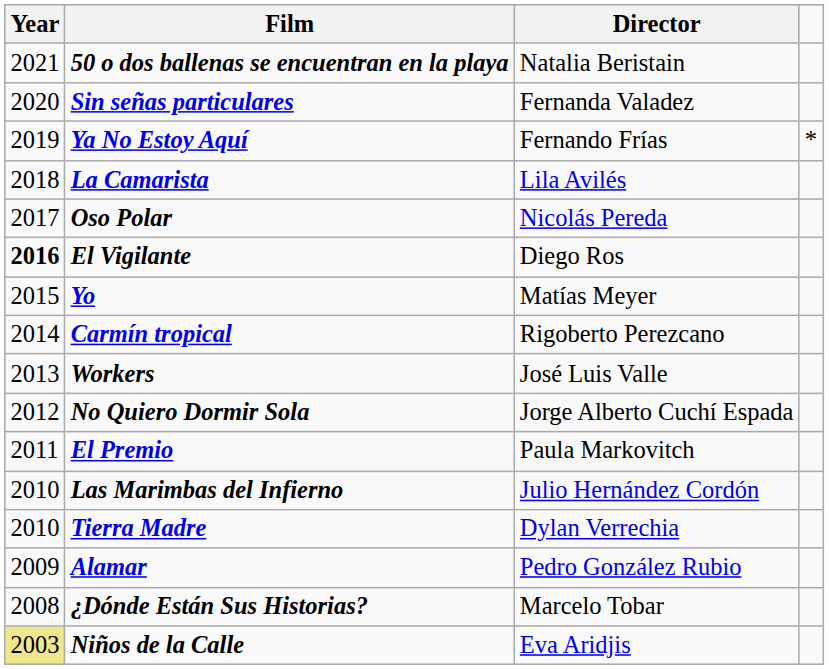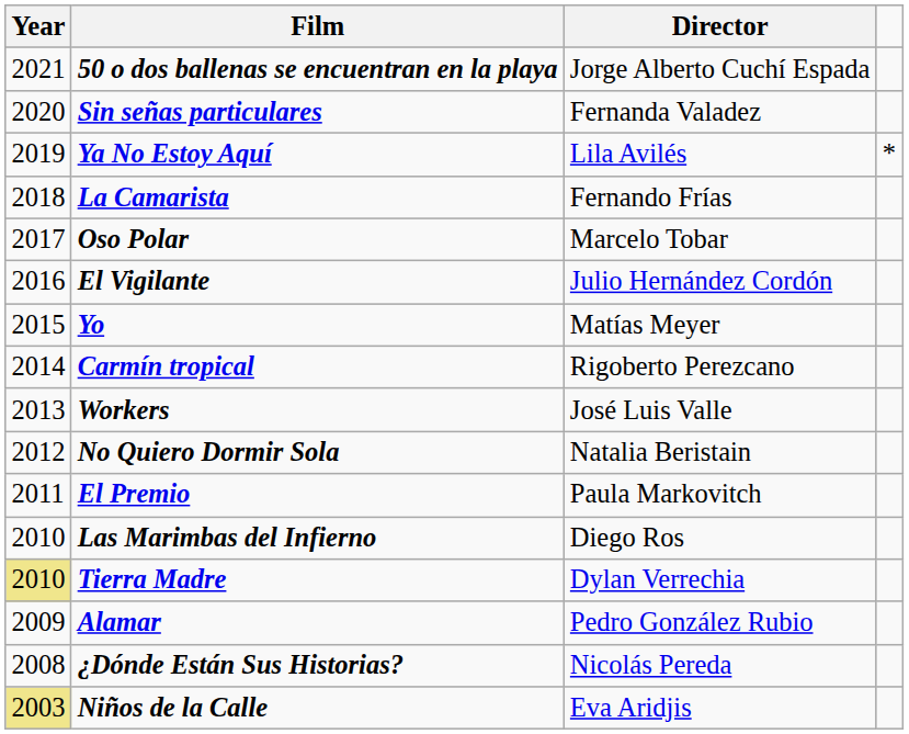 <table class="wikitable sortable">
 <tr>
 <th>Year</th>
 <th>Film</th>
 <th>Director</th>
 </tr>
 <tr>
 <td>2021</td>
 <td><strong><em>50 o dos ballenas se encuentran en la playa</em></strong></td>
-<td>Natalia Beristain</td>
+<td>Jorge Alberto Cuchí Espada</td>
 <td></td>
 </tr>
 <tr>
 <td>2020</td>
 <td><strong><em><a href='#'>Sin señas particulares</a></em></strong></td>
 <td>Fernanda Valadez</td>
 <td></td>
 </tr>
 <tr>
 <td>2019</td>
 <td><strong><em><a href='#'>Ya No Estoy Aquí</a></em></strong></td>
-<td>Fernando Frías</td>
+<td><a href='#'>Lila Avilés</a></td>
 <td>*</td>
 </tr>
 <tr>
 <td>2018</td>
 <td><strong><em><a href='#'>La Camarista</a></em></strong></td>
-<td><a href='#'>Lila Avilés</a></td>
+<td>Fernando Frías</td>
 <td></td>
 </tr>
 <tr>
 <td>2017</td>
 <td><strong><em>Oso Polar</em></strong></td>
-<td><a href='#'>Nicolás Pereda</a></td>
+<td>Marcelo Tobar</td>
 <td></td>
 </tr>
 <tr>
-<td><strong>2016</strong></td>
+<td>2016</td>
 <td><strong><em>El Vigilante</em></strong></td>
-<td>Diego Ros</td>
+<td><a href='#'>Julio Hernández Cordón</a></td>
 <td></td>
 </tr>
 <tr>
 <td>2015</td>
 <td><strong><em><a href='#'>Yo</a></em></strong></td>
 <td>Matías Meyer</td>
 <td></td>
 </tr>
 <tr>
 <td>2014</td>
 <td><strong><em><a href='#'>Carmín tropical</a></em></strong></td>
 <td>Rigoberto Perezcano</td>
 <td></td>
 </tr>
 <tr>
 <td>2013</td>
 <td><strong><em>Workers</em></strong></td>
 <td>José Luis Valle</td>
 <td></td>
 </tr>
 <tr>
 <td>2012</td>
 <td><strong><em>No Quiero Dormir Sola</em></strong></td>
-<td>Jorge Alberto Cuchí Espada</td>
+<td>Natalia Beristain</td>
 <td></td>
 </tr>
 <tr>
 <td>2011</td>
 <td><strong><em><a href='#'>El Premio</a></em></strong></td>
 <td>Paula Markovitch</td>
 <td></td>
 </tr>
 <tr>
 <td>2010</td>
 <td><strong><em>Las Marimbas del Infierno</em></strong></td>
-<td><a href='#'>Julio Hernández Cordón</a></td>
+<td>Diego Ros</td>
 <td></td>
 </tr>
 <tr>
-<td>2010</td>
+<td style="background: khaki;">2010</td>
 <td><strong><em><a href='#'>Tierra Madre</a></em></strong></td>
 <td><a href='#'>Dylan Verrechia</a></td>
 <td></td>
 </tr>
 <tr>
 <td>2009</td>
 <td><strong><em><a href='#'>Alamar</a></em></strong></td>
 <td><a href='#'>Pedro González Rubio</a></td>
 <td></td>
 </tr>
 <tr>
 <td>2008</td>
 <td><strong><em>¿Dónde Están Sus Historias?</em></strong></td>
-<td>Marcelo Tobar</td>
+<td><a href='#'>Nicolás Pereda</a></td>
 <td></td>
 </tr>
 <tr>
 <td style="background: khaki;">2003</td>
 <td><strong><em>Niños de la Calle</em></strong></td>
 <td><a href='#'>Eva Aridjis</a></td>
 <td></td>
 </tr>
 </table>
